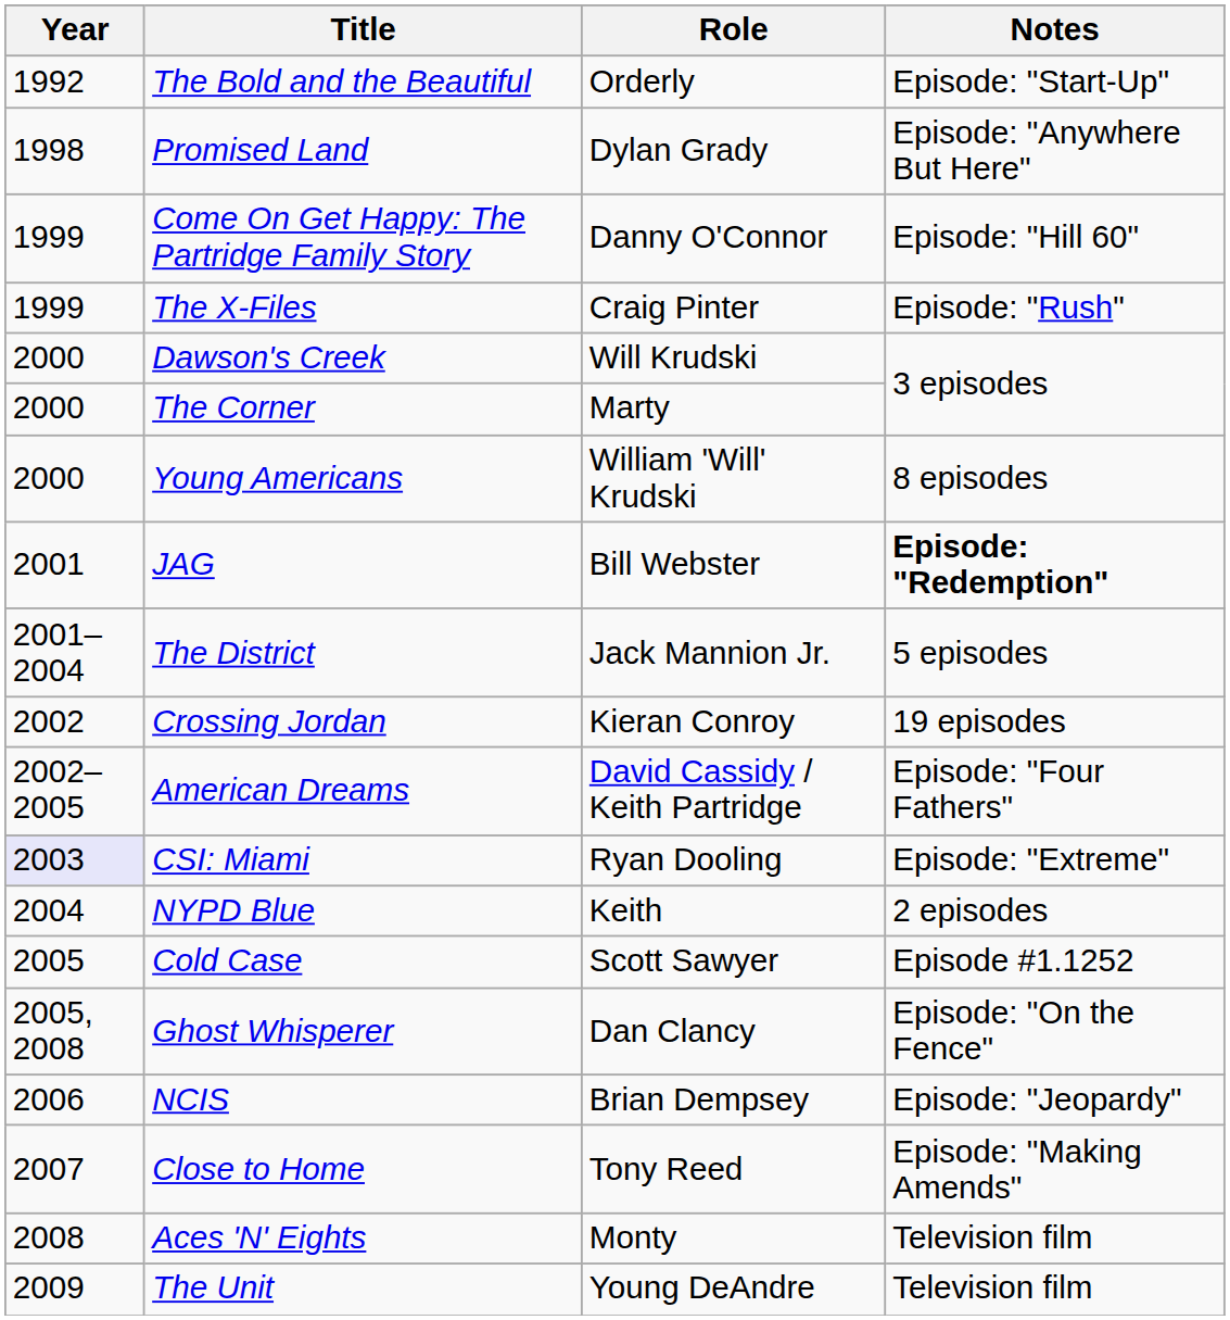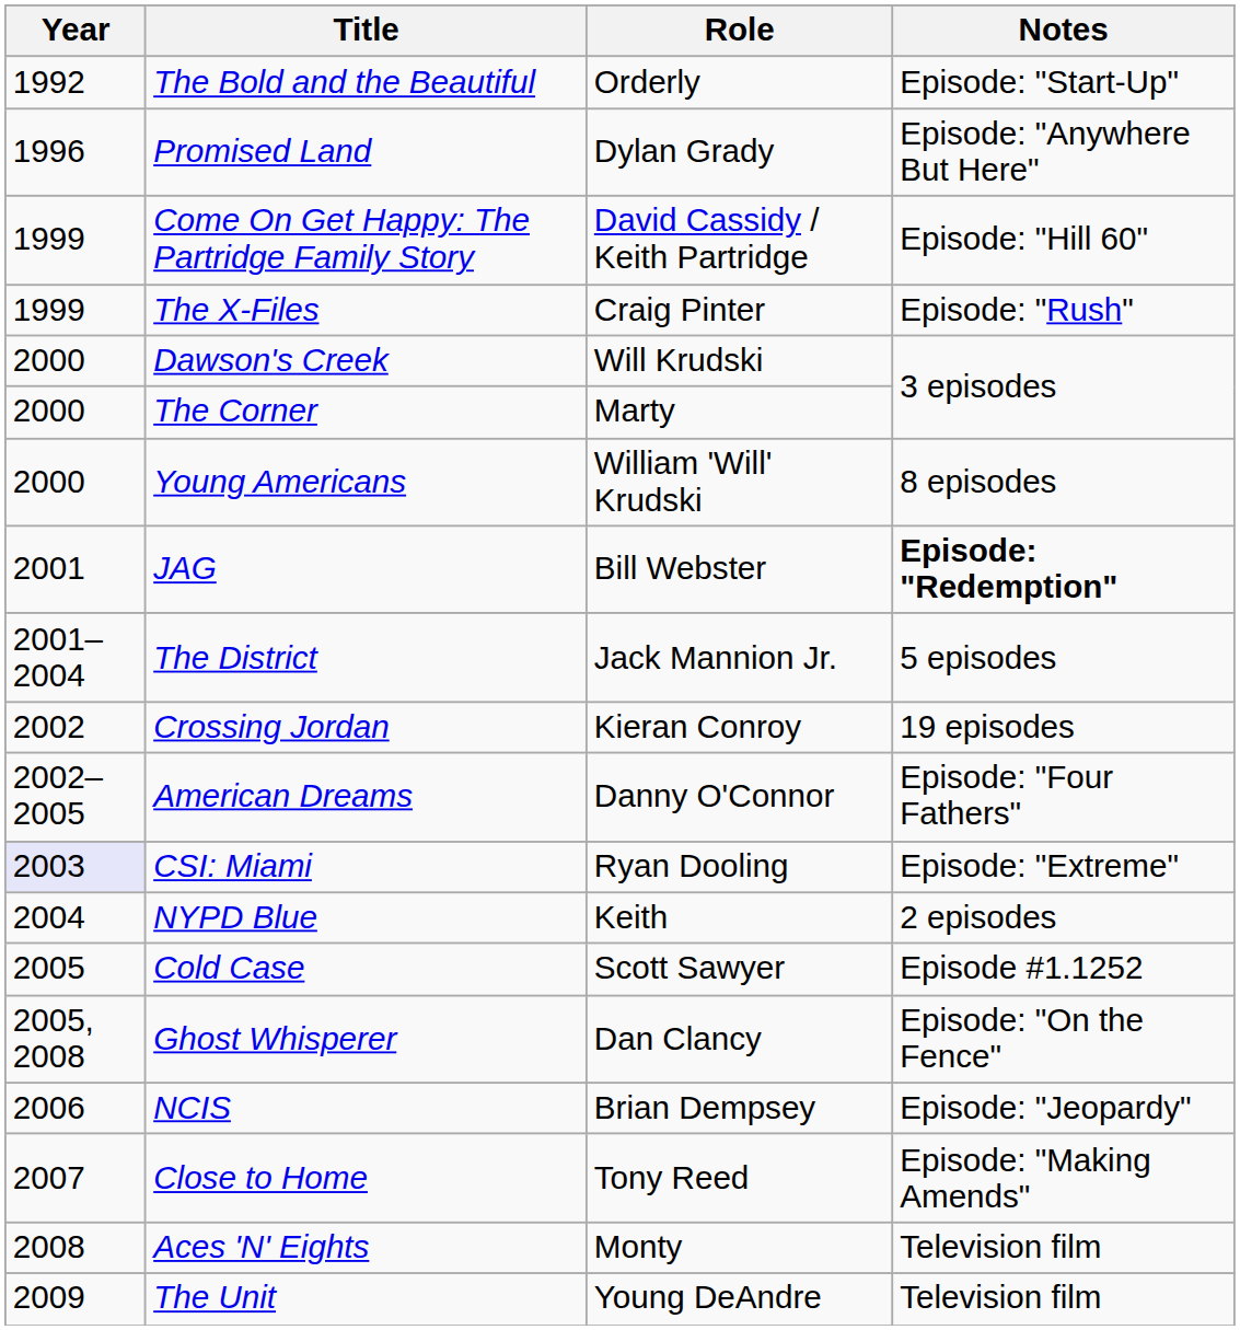 <table class="wikitable sortable">
 <tr>
 <th>Year</th>
 <th>Title</th>
 <th>Role</th>
 <th>Notes</th>
 </tr>
 <tr>
 <td>1992</td>
 <td><em><a href='#'>The Bold and the Beautiful</a></em></td>
 <td>Orderly</td>
 <td>Episode: "Start-Up"</td>
 </tr>
 <tr>
-<td>1998</td>
+<td>1996</td>
 <td><a href='#'><em>Promised Land</em></a></td>
 <td>Dylan Grady</td>
 <td>Episode: "Anywhere But Here"</td>
 </tr>
 <tr>
 <td>1999</td>
 <td><em><a href='#'>Come On Get Happy: The Partridge Family Story</a></em></td>
-<td>Danny O'Connor</td>
+<td><a href='#'>David Cassidy</a> / Keith Partridge</td>
 <td>Episode: "Hill 60"</td>
 </tr>
 <tr>
 <td>1999</td>
 <td><em><a href='#'>The X-Files</a></em></td>
 <td>Craig Pinter</td>
 <td>Episode: "<a href='#'>Rush</a>"</td>
 </tr>
 <tr>
 <td>2000</td>
 <td><em><a href='#'>Dawson's Creek</a></em></td>
 <td>Will Krudski</td>
 <td rowspan="2">3 episodes</td>
 </tr>
 <tr>
 <td>2000</td>
 <td><em><a href='#'>The Corner</a></em></td>
 <td>Marty</td>
 </tr>
 <tr>
 <td>2000</td>
 <td><a href='#'><em>Young Americans</em></a></td>
 <td>William 'Will' Krudski</td>
 <td>8 episodes</td>
 </tr>
 <tr>
 <td>2001</td>
 <td><a href='#'><em>JAG</em></a></td>
 <td>Bill Webster</td>
 <td><strong>Episode: "Redemption"</strong></td>
 </tr>
 <tr>
 <td>2001–2004</td>
 <td><em><a href='#'>The District</a></em></td>
 <td>Jack Mannion Jr.</td>
 <td>5 episodes</td>
 </tr>
 <tr>
 <td>2002</td>
 <td><em><a href='#'>Crossing Jordan</a></em></td>
 <td>Kieran Conroy</td>
 <td>19 episodes</td>
 </tr>
 <tr>
 <td>2002–2005</td>
 <td><em><a href='#'>American Dreams</a></em></td>
-<td><a href='#'>David Cassidy</a> / Keith Partridge</td>
+<td>Danny O'Connor</td>
 <td>Episode: "Four Fathers"</td>
 </tr>
 <tr>
 <td style="background: lavender;">2003</td>
 <td><em><a href='#'>CSI: Miami</a></em></td>
 <td>Ryan Dooling</td>
 <td>Episode: "Extreme"</td>
 </tr>
 <tr>
 <td>2004</td>
 <td><em><a href='#'>NYPD Blue</a></em></td>
 <td>Keith</td>
 <td>2 episodes</td>
 </tr>
 <tr>
 <td>2005</td>
 <td><em><a href='#'>Cold Case</a></em></td>
 <td>Scott Sawyer</td>
 <td>Episode #1.1252</td>
 </tr>
 <tr>
 <td>2005, 2008</td>
 <td><em><a href='#'>Ghost Whisperer</a></em></td>
 <td>Dan Clancy</td>
 <td>Episode: "On the Fence"</td>
 </tr>
 <tr>
 <td>2006</td>
 <td><a href='#'><em>NCIS</em></a></td>
 <td>Brian Dempsey</td>
 <td>Episode: "Jeopardy"</td>
 </tr>
 <tr>
 <td>2007</td>
 <td><a href='#'><em>Close to Home</em></a></td>
 <td>Tony Reed</td>
 <td>Episode: "Making Amends"</td>
 </tr>
 <tr>
 <td>2008</td>
 <td><em><a href='#'>Aces 'N' Eights</a></em></td>
 <td>Monty</td>
 <td>Television film</td>
 </tr>
 <tr>
 <td>2009</td>
 <td><em><a href='#'>The Unit</a></em></td>
 <td>Young DeAndre</td>
 <td>Television film</td>
 </tr>
 </table>
